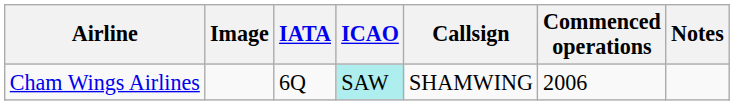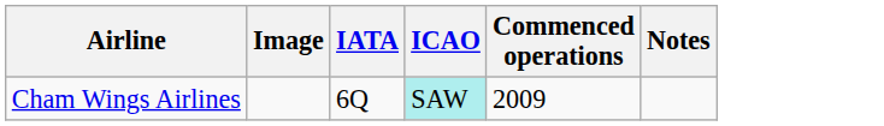 <table class="wikitable sortable">
 <tr valign="middle">
 <th>Airline</th>
 <th>Image</th>
 <th><a href='#'>IATA</a></th>
 <th><a href='#'>ICAO</a></th>
-<th>Callsign</th>
 <th>Commenced<br>operations</th>
 <th>Notes</th>
 </tr>
 <tr>
 <td><a href='#'>Cham Wings Airlines</a></td>
 <td></td>
 <td>6Q</td>
 <td style="background: paleturquoise;">SAW</td>
-<td>SHAMWING</td>
-<td>2006</td>
+<td>2009</td>
 <td></td>
 </tr>
 </table>
